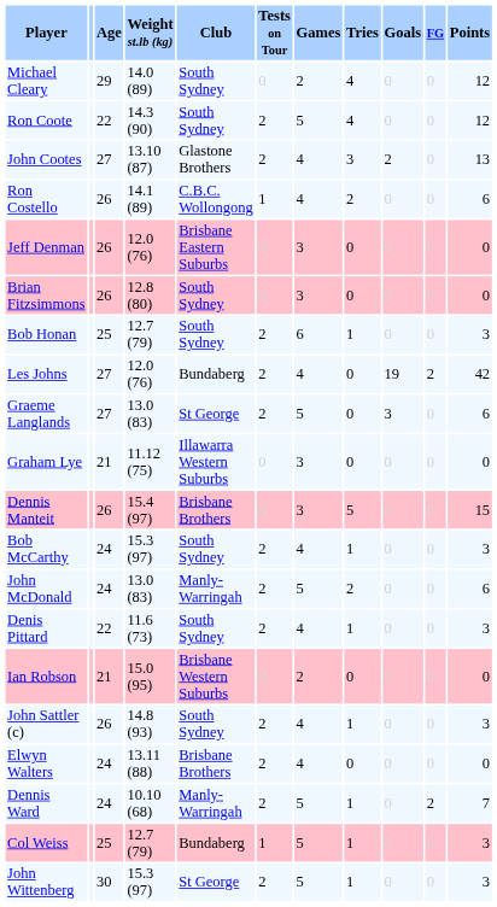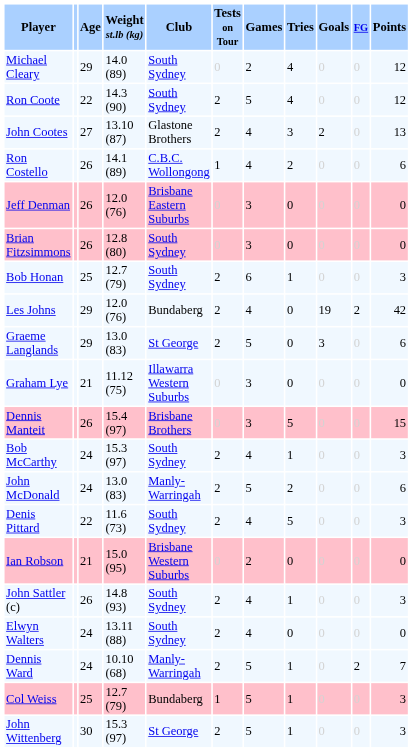 <table class="sortable" border="0" cellspacing="2" cellpadding="2" style="width:80%;" style="text-align:center;">
 <tr style="background:#AAD0FF">
 <th>Player</th>
 <th></th>
 <th>Age</th>
 <th>Weight<br><small><em>st.lb (kg)</em></small></th>
 <th>Club</th>
 <th>Tests<br><small>on<br>Tour</small></th>
 <th>Games</th>
 <th>Tries</th>
 <th>Goals</th>
 <th><small><a href='#'>FG</a></small></th>
 <th>Points</th>
 </tr>
 <tr bgcolor=#F0F8FF>
 <td align=left><a href='#'>Michael Cleary</a></td>
 <td></td>
 <td>29</td>
 <td>14.0 (89)</td>
 <td align=left> <a href='#'>South Sydney</a></td>
 <td style="color:lightgray">0</td>
 <td>2</td>
 <td>4</td>
 <td style="color:lightgray">0</td>
 <td style="color:lightgray">0</td>
 <td align=right>12</td>
 </tr>
 <tr bgcolor=#F0F8FF>
 <td align=left><a href='#'>Ron Coote</a></td>
 <td></td>
 <td>22</td>
 <td>14.3 (90)</td>
 <td align=left> <a href='#'>South Sydney</a></td>
 <td>2</td>
 <td>5</td>
 <td>4</td>
 <td style="color:lightgray">0</td>
 <td style="color:lightgray">0</td>
 <td align=right>12</td>
 </tr>
 <tr bgcolor=#F0F8FF>
 <td align=left><a href='#'>John Cootes</a></td>
 <td></td>
 <td>27</td>
 <td>13.10 (87)</td>
 <td align=left> Glastone Brothers</td>
 <td>2</td>
 <td>4</td>
 <td>3</td>
 <td>2</td>
 <td style="color:lightgray">0</td>
 <td align=right>13</td>
 </tr>
 <tr bgcolor=#F0F8FF>
 <td align=left><a href='#'>Ron Costello</a></td>
 <td></td>
 <td>26</td>
 <td>14.1 (89)</td>
 <td align=left> <a href='#'>C.B.C. Wollongong</a></td>
 <td>1</td>
 <td>4</td>
 <td>2</td>
 <td style="color:lightgray">0</td>
 <td style="color:lightgray">0</td>
 <td align=right>6</td>
 </tr>
 <tr bgcolor=#FFC0CB>
 <td align=left><a href='#'>Jeff Denman</a></td>
 <td></td>
 <td>26</td>
 <td>12.0 (76)</td>
 <td align=left> <a href='#'>Brisbane Eastern Suburbs</a></td>
 <td style="color:lightgray">0</td>
 <td>3</td>
 <td>0</td>
 <td style="color:lightgray">0</td>
 <td style="color:lightgray">0</td>
 <td align=right>0</td>
 </tr>
 <tr bgcolor=#FFC0CB>
 <td align=left><a href='#'>Brian Fitzsimmons</a></td>
 <td></td>
 <td>26</td>
 <td>12.8 (80)</td>
 <td align=left> <a href='#'>South Sydney</a></td>
 <td style="color:lightgray">0</td>
 <td>3</td>
 <td>0</td>
 <td style="color:lightgray">0</td>
 <td style="color:lightgray">0</td>
 <td align=right>0</td>
 </tr>
 <tr bgcolor=#F0F8FF>
 <td align=left><a href='#'>Bob Honan</a></td>
 <td></td>
 <td>25</td>
 <td>12.7 (79)</td>
 <td align=left> <a href='#'>South Sydney</a></td>
 <td>2</td>
 <td>6</td>
 <td>1</td>
 <td style="color:lightgray">0</td>
 <td style="color:lightgray">0</td>
 <td align=right>3</td>
 </tr>
 <tr bgcolor=#F0F8FF>
 <td align=left><a href='#'>Les Johns</a></td>
 <td></td>
-<td>27</td>
+<td>29</td>
 <td>12.0 (76)</td>
 <td align=left> Bundaberg</td>
 <td>2</td>
 <td>4</td>
 <td>0</td>
 <td>19</td>
 <td>2</td>
 <td align=right>42</td>
 </tr>
 <tr bgcolor=#F0F8FF>
 <td align=left><a href='#'>Graeme Langlands</a></td>
 <td></td>
-<td>27</td>
+<td>29</td>
 <td>13.0 (83)</td>
 <td align=left> <a href='#'>St George</a></td>
 <td>2</td>
 <td>5</td>
 <td>0</td>
 <td>3</td>
 <td style="color:lightgray">0</td>
 <td align=right>6</td>
 </tr>
 <tr bgcolor=#F0F8FF>
 <td align=left><a href='#'>Graham Lye</a></td>
 <td></td>
 <td>21</td>
 <td>11.12 (75)</td>
 <td align=left> <a href='#'>Illawarra Western Suburbs</a></td>
 <td style="color:lightgray">0</td>
 <td>3</td>
 <td>0</td>
 <td style="color:lightgray">0</td>
 <td style="color:lightgray">0</td>
 <td align=right>0</td>
 </tr>
 <tr bgcolor=#FFC0CB>
 <td align=left><a href='#'>Dennis Manteit</a></td>
 <td></td>
 <td>26</td>
 <td>15.4 (97)</td>
 <td align=left> <a href='#'>Brisbane Brothers</a></td>
 <td style="color:lightgray">0</td>
 <td>3</td>
 <td>5</td>
 <td style="color:lightgray">0</td>
 <td style="color:lightgray">0</td>
 <td align=right>15</td>
 </tr>
 <tr bgcolor=#F0F8FF>
 <td align=left><a href='#'>Bob McCarthy</a></td>
 <td></td>
 <td>24</td>
 <td>15.3 (97)</td>
 <td align=left> <a href='#'>South Sydney</a></td>
 <td>2</td>
 <td>4</td>
 <td>1</td>
 <td style="color:lightgray">0</td>
 <td style="color:lightgray">0</td>
 <td align=right>3</td>
 </tr>
 <tr bgcolor=#F0F8FF>
 <td align=left><a href='#'>John McDonald</a></td>
 <td></td>
 <td>24</td>
 <td>13.0 (83)</td>
 <td align=left> <a href='#'>Manly-Warringah</a></td>
 <td>2</td>
 <td>5</td>
 <td>2</td>
 <td style="color:lightgray">0</td>
 <td style="color:lightgray">0</td>
 <td align=right>6</td>
 </tr>
 <tr bgcolor=#F0F8FF>
 <td align=left><a href='#'>Denis Pittard</a></td>
 <td></td>
 <td>22</td>
 <td>11.6 (73)</td>
 <td align=left> <a href='#'>South Sydney</a></td>
 <td>2</td>
 <td>4</td>
-<td>1</td>
+<td>5</td>
 <td style="color:lightgray">0</td>
 <td style="color:lightgray">0</td>
 <td align=right>3</td>
 </tr>
 <tr bgcolor=#FFC0CB>
 <td align=left><a href='#'>Ian Robson</a></td>
 <td></td>
 <td>21</td>
 <td>15.0 (95)</td>
 <td align=left> <a href='#'>Brisbane Western Suburbs</a></td>
 <td style="color:lightgray">0</td>
 <td>2</td>
 <td>0</td>
 <td style="color:lightgray">0</td>
 <td style="color:lightgray">0</td>
 <td align=right>0</td>
 </tr>
 <tr bgcolor=#F0F8FF>
 <td align=left><a href='#'>John Sattler</a> (c)</td>
 <td></td>
 <td>26</td>
 <td>14.8 (93)</td>
 <td align=left> <a href='#'>South Sydney</a></td>
 <td>2</td>
 <td>4</td>
 <td>1</td>
 <td style="color:lightgray">0</td>
 <td style="color:lightgray">0</td>
 <td align=right>3</td>
 </tr>
 <tr bgcolor=#F0F8FF>
 <td align=left><a href='#'>Elwyn Walters</a></td>
 <td></td>
 <td>24</td>
 <td>13.11 (88)</td>
-<td align=left> <a href='#'>Brisbane Brothers</a></td>
+<td align=left> <a href='#'>South Sydney</a></td>
 <td>2</td>
 <td>4</td>
 <td>0</td>
 <td style="color:lightgray">0</td>
 <td style="color:lightgray">0</td>
 <td align=right>0</td>
 </tr>
 <tr bgcolor=#F0F8FF>
 <td align=left><a href='#'>Dennis Ward</a></td>
 <td></td>
 <td>24</td>
 <td>10.10 (68)</td>
 <td align=left> <a href='#'>Manly-Warringah</a></td>
 <td>2</td>
 <td>5</td>
 <td>1</td>
 <td style="color:lightgray">0</td>
 <td>2</td>
 <td align=right>7</td>
 </tr>
 <tr bgcolor=#FFC0CB>
 <td align=left><a href='#'>Col Weiss</a></td>
 <td></td>
 <td>25</td>
 <td>12.7 (79)</td>
 <td align=left> Bundaberg</td>
 <td>1</td>
 <td>5</td>
 <td>1</td>
 <td style="color:lightgray">0</td>
 <td style="color:lightgray">0</td>
 <td align=right>3</td>
 </tr>
 <tr bgcolor=#F0F8FF>
 <td align=left><a href='#'>John Wittenberg</a></td>
 <td></td>
 <td>30</td>
 <td>15.3 (97)</td>
 <td align=left> <a href='#'>St George</a></td>
 <td>2</td>
 <td>5</td>
 <td>1</td>
 <td style="color:lightgray">0</td>
 <td style="color:lightgray">0</td>
 <td align=right>3</td>
 </tr>
 </table>
